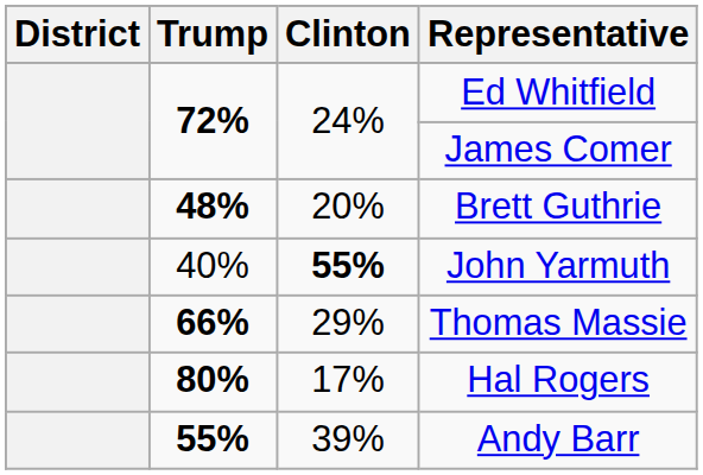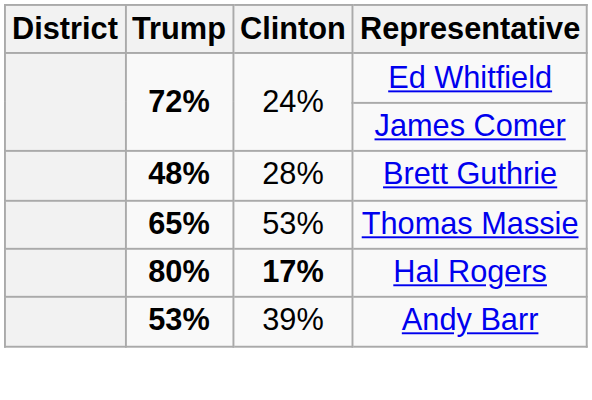 <table class=wikitable>
 <tr>
 <th>District</th>
 <th>Trump</th>
 <th>Clinton</th>
 <th>Representative</th>
 </tr>
 <tr align=center>
 <th rowspan=2 ></th>
 <td rowspan=2><strong>72%</strong></td>
 <td rowspan=2>24%</td>
 <td><a href='#'>Ed Whitfield</a></td>
 </tr>
 <tr align=center>
 <td><a href='#'>James Comer</a></td>
 </tr>
 <tr align=center>
 <th></th>
 <td><strong>48%</strong></td>
-<td>20%</td>
+<td>28%</td>
 <td><a href='#'>Brett Guthrie</a></td>
 </tr>
 <tr align=center>
 <th></th>
-<td>40%</td>
-<td><strong>55%</strong></td>
-<td><a href='#'>John Yarmuth</a></td>
-</tr>
-<tr align=center>
-<th></th>
-<td><strong>66%</strong></td>
-<td>29%</td>
+<td><strong>65%</strong></td>
+<td>53%</td>
 <td><a href='#'>Thomas Massie</a></td>
 </tr>
 <tr align=center>
 <th></th>
 <td><strong>80%</strong></td>
-<td>17%</td>
+<td><strong>17%</strong></td>
 <td><a href='#'>Hal Rogers</a></td>
 </tr>
 <tr align=center>
 <th></th>
-<td><strong>55%</strong></td>
+<td><strong>53%</strong></td>
 <td>39%</td>
 <td><a href='#'>Andy Barr</a></td>
 </tr>
 </table>
